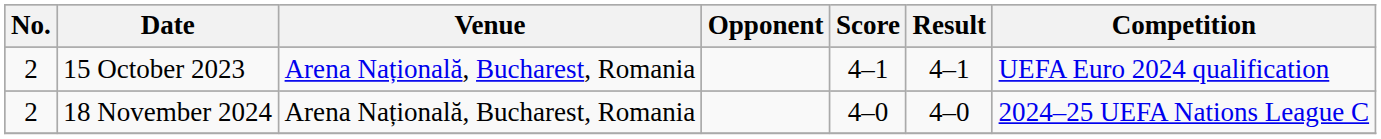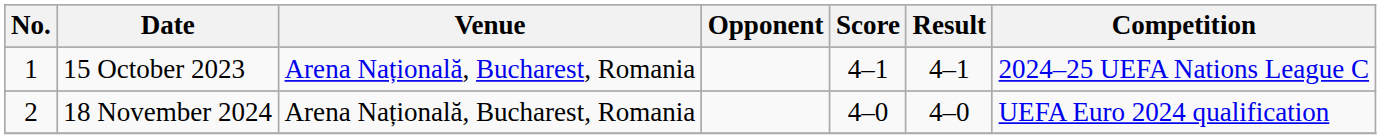 <table class="wikitable sortable">
 <tr>
 <th scope="col">No.</th>
 <th scope="col" data-sort-type="date">Date</th>
 <th scope="col">Venue</th>
 <th scope="col">Opponent</th>
 <th scope="col">Score</th>
 <th scope="col">Result</th>
 <th scope="col">Competition</th>
 </tr>
 <tr>
-<td align="center">2</td>
+<td align="center">1</td>
 <td>15 October 2023</td>
 <td><a href='#'>Arena Națională</a>, <a href='#'>Bucharest</a>, Romania</td>
 <td></td>
 <td align="center">4–1</td>
 <td align="center">4–1</td>
-<td><a href='#'>UEFA Euro 2024 qualification</a></td>
+<td><a href='#'>2024–25 UEFA Nations League C</a></td>
 </tr>
 <tr>
 <td align="center">2</td>
 <td>18 November 2024</td>
 <td>Arena Națională, Bucharest, Romania</td>
 <td></td>
 <td align="center">4–0</td>
 <td align="center">4–0</td>
-<td><a href='#'>2024–25 UEFA Nations League C</a></td>
+<td><a href='#'>UEFA Euro 2024 qualification</a></td>
 </tr>
 <tr>
 </tr>
 </table>
